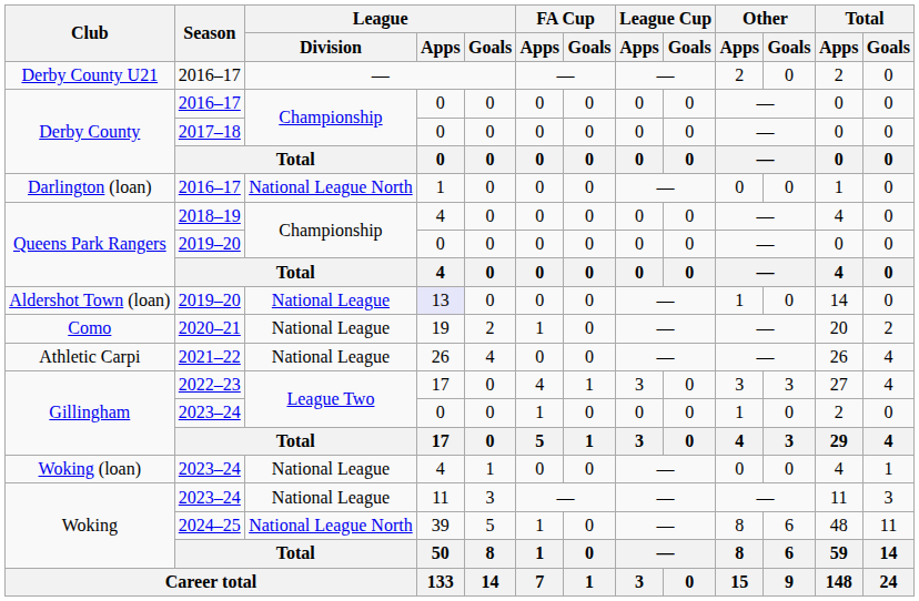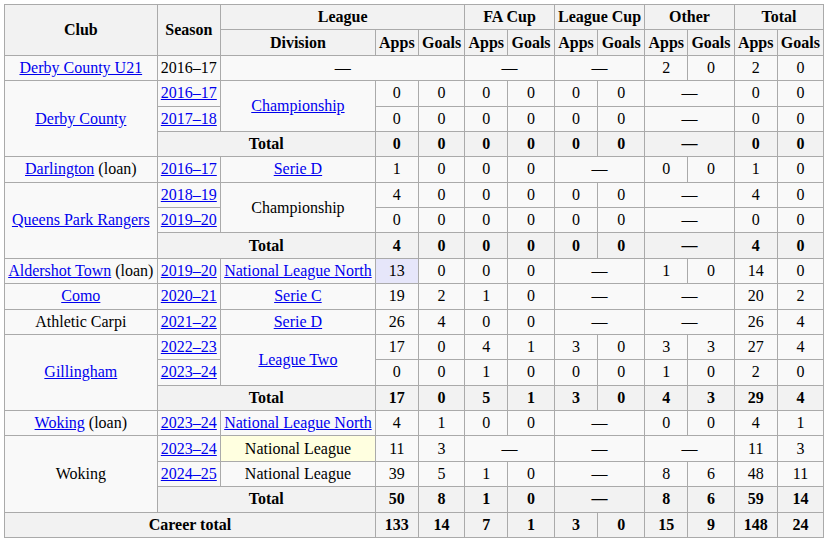 <table class="wikitable" style="text-align: center;">
 <tr>
 <th rowspan=2>Club</th>
 <th rowspan=2>Season</th>
 <th colspan=3>League</th>
 <th colspan=2>FA Cup</th>
 <th colspan=2>League Cup</th>
 <th colspan=2>Other</th>
 <th colspan=2>Total</th>
 </tr>
 <tr>
 <th>Division</th>
 <th>Apps</th>
 <th>Goals</th>
 <th>Apps</th>
 <th>Goals</th>
 <th>Apps</th>
 <th>Goals</th>
 <th>Apps</th>
 <th>Goals</th>
 <th>Apps</th>
 <th>Goals</th>
 </tr>
 <tr>
 <td><a href='#'>Derby County U21</a></td>
 <td>2016–17</td>
 <td colspan=3>—</td>
 <td colspan=2>—</td>
 <td colspan=2>—</td>
 <td>2</td>
 <td>0</td>
 <td>2</td>
 <td>0</td>
 </tr>
 <tr>
 <td rowspan="3"><a href='#'>Derby County</a></td>
 <td><a href='#'>2016–17</a></td>
 <td rowspan="2"><a href='#'>Championship</a></td>
 <td>0</td>
 <td>0</td>
 <td>0</td>
 <td>0</td>
 <td>0</td>
 <td>0</td>
 <td colspan="2">—</td>
 <td>0</td>
 <td>0</td>
 </tr>
 <tr>
 <td><a href='#'>2017–18</a></td>
 <td>0</td>
 <td>0</td>
 <td>0</td>
 <td>0</td>
 <td>0</td>
 <td>0</td>
 <td colspan="2">—</td>
 <td>0</td>
 <td>0</td>
 </tr>
 <tr>
 <th colspan="2">Total</th>
 <th>0</th>
 <th>0</th>
 <th>0</th>
 <th>0</th>
 <th>0</th>
 <th>0</th>
 <th colspan="2">—</th>
 <th>0</th>
 <th>0</th>
 </tr>
 <tr>
 <td><a href='#'>Darlington</a> (loan)</td>
 <td><a href='#'>2016–17</a></td>
-<td><a href='#'>National League North</a></td>
+<td><a href='#'>Serie D</a></td>
 <td>1</td>
 <td>0</td>
 <td>0</td>
 <td>0</td>
 <td colspan="2">—</td>
 <td>0</td>
 <td>0</td>
 <td>1</td>
 <td>0</td>
 </tr>
 <tr>
 <td rowspan="3"><a href='#'>Queens Park Rangers</a></td>
 <td><a href='#'>2018–19</a></td>
 <td rowspan="2">Championship</td>
 <td>4</td>
 <td>0</td>
 <td>0</td>
 <td>0</td>
 <td>0</td>
 <td>0</td>
 <td colspan="2">—</td>
 <td>4</td>
 <td>0</td>
 </tr>
 <tr>
 <td><a href='#'>2019–20</a></td>
 <td>0</td>
 <td>0</td>
 <td>0</td>
 <td>0</td>
 <td>0</td>
 <td>0</td>
 <td colspan="2">—</td>
 <td>0</td>
 <td>0</td>
 </tr>
 <tr>
 <th colspan="2">Total</th>
 <th>4</th>
 <th>0</th>
 <th>0</th>
 <th>0</th>
 <th>0</th>
 <th>0</th>
 <th colspan="2">—</th>
 <th>4</th>
 <th>0</th>
 </tr>
 <tr>
 <td><a href='#'>Aldershot Town</a> (loan)</td>
 <td><a href='#'>2019–20</a></td>
-<td><a href='#'>National League</a></td>
+<td><a href='#'>National League North</a></td>
 <td style="background: lavender;">13</td>
 <td>0</td>
 <td>0</td>
 <td>0</td>
 <td colspan="2">—</td>
 <td>1</td>
 <td>0</td>
 <td>14</td>
 <td>0</td>
 </tr>
 <tr>
 <td><a href='#'>Como</a></td>
 <td><a href='#'>2020–21</a></td>
-<td>National League</td>
+<td><a href='#'>Serie C</a></td>
 <td>19</td>
 <td>2</td>
 <td>1</td>
 <td>0</td>
 <td colspan="2">—</td>
 <td colspan="2">—</td>
 <td>20</td>
 <td>2</td>
 </tr>
 <tr>
 <td>Athletic Carpi</td>
 <td><a href='#'>2021–22</a></td>
-<td>National League</td>
+<td><a href='#'>Serie D</a></td>
 <td>26</td>
 <td>4</td>
 <td>0</td>
 <td>0</td>
 <td colspan="2">—</td>
 <td colspan="2">—</td>
 <td>26</td>
 <td>4</td>
 </tr>
 <tr>
 <td rowspan="3"><a href='#'>Gillingham</a></td>
 <td><a href='#'>2022–23</a></td>
 <td rowspan="2"><a href='#'>League Two</a></td>
 <td>17</td>
 <td>0</td>
 <td>4</td>
 <td>1</td>
 <td>3</td>
 <td>0</td>
 <td>3</td>
 <td>3</td>
 <td>27</td>
 <td>4</td>
 </tr>
 <tr>
 <td><a href='#'>2023–24</a></td>
 <td>0</td>
 <td>0</td>
 <td>1</td>
 <td>0</td>
 <td>0</td>
 <td>0</td>
 <td>1</td>
 <td>0</td>
 <td>2</td>
 <td>0</td>
 </tr>
 <tr>
 <th colspan="2">Total</th>
 <th>17</th>
 <th>0</th>
 <th>5</th>
 <th>1</th>
 <th>3</th>
 <th>0</th>
 <th>4</th>
 <th>3</th>
 <th>29</th>
 <th>4</th>
 </tr>
 <tr>
 <td><a href='#'>Woking</a> (loan)</td>
 <td><a href='#'>2023–24</a></td>
-<td>National League</td>
+<td><a href='#'>National League North</a></td>
 <td>4</td>
 <td>1</td>
 <td>0</td>
 <td>0</td>
 <td colspan="2">—</td>
 <td>0</td>
 <td>0</td>
 <td>4</td>
 <td>1</td>
 </tr>
 <tr>
 <td rowspan="3">Woking</td>
 <td><a href='#'>2023–24</a></td>
-<td>National League</td>
+<td style="background: lightyellow;">National League</td>
 <td>11</td>
 <td>3</td>
 <td colspan="2">—</td>
 <td colspan="2">—</td>
 <td colspan="2">—</td>
 <td>11</td>
 <td>3</td>
 </tr>
 <tr>
 <td><a href='#'>2024–25</a></td>
-<td><a href='#'>National League North</a></td>
+<td>National League</td>
 <td>39</td>
 <td>5</td>
 <td>1</td>
 <td>0</td>
 <td colspan="2">—</td>
 <td>8</td>
 <td>6</td>
 <td>48</td>
 <td>11</td>
 </tr>
 <tr>
 <th colspan="2">Total</th>
 <th>50</th>
 <th>8</th>
 <th>1</th>
 <th>0</th>
 <th colspan="2">—</th>
 <th>8</th>
 <th>6</th>
 <th>59</th>
 <th>14</th>
 </tr>
 <tr>
 <th colspan="3">Career total</th>
 <th>133</th>
 <th>14</th>
 <th>7</th>
 <th>1</th>
 <th>3</th>
 <th>0</th>
 <th>15</th>
 <th>9</th>
 <th>148</th>
 <th>24</th>
 </tr>
 </table>
